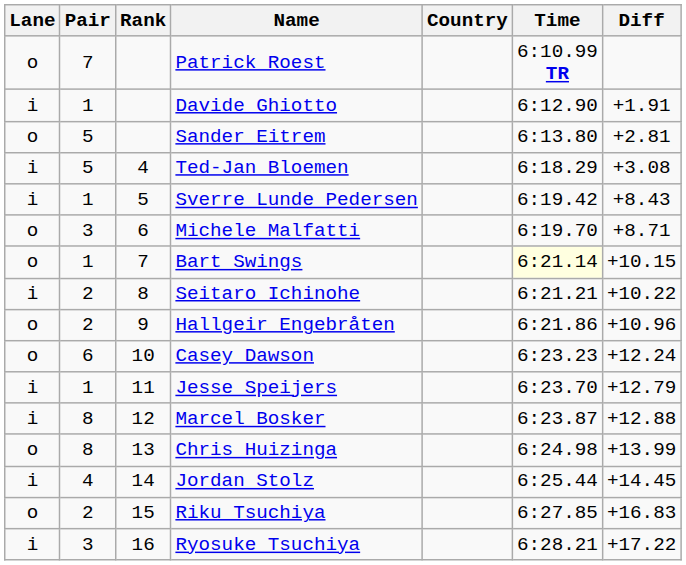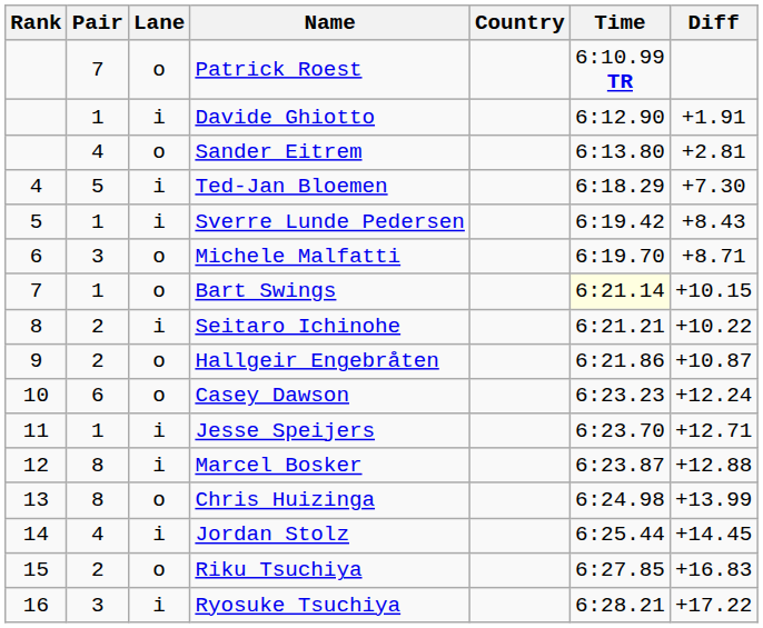 <table class="wikitable sortable" style="text-align:center">
 <tr>
+<th>Rank</th>
+<th>Pair</th>
 <th>Lane</th>
-<th>Pair</th>
-<th>Rank</th>
 <th>Name</th>
 <th>Country</th>
 <th>Time</th>
 <th>Diff</th>
 </tr>
 <tr>
+<td></td>
+<td>7</td>
 <td>o</td>
-<td>7</td>
-<td></td>
 <td align=left><a href='#'>Patrick Roest</a></td>
 <td align=left></td>
 <td>6:10.99<br><strong><a href='#'>TR</a></strong></td>
 <td></td>
 </tr>
 <tr>
+<td></td>
+<td>1</td>
 <td>i</td>
-<td>1</td>
-<td></td>
 <td align=left><a href='#'>Davide Ghiotto</a></td>
 <td align=left></td>
 <td>6:12.90</td>
 <td>+1.91</td>
 </tr>
 <tr>
+<td></td>
+<td>4</td>
 <td>o</td>
-<td>5</td>
-<td></td>
 <td align=left><a href='#'>Sander Eitrem</a></td>
 <td align=left></td>
 <td>6:13.80</td>
 <td>+2.81</td>
 </tr>
 <tr>
+<td>4</td>
+<td>5</td>
 <td>i</td>
-<td>5</td>
-<td>4</td>
 <td align=left><a href='#'>Ted-Jan Bloemen</a></td>
 <td align=left></td>
 <td>6:18.29</td>
-<td>+3.08</td>
+<td>+7.30</td>
 </tr>
 <tr>
+<td>5</td>
+<td>1</td>
 <td>i</td>
-<td>1</td>
-<td>5</td>
 <td align=left><a href='#'>Sverre Lunde Pedersen</a></td>
 <td align=left></td>
 <td>6:19.42</td>
 <td>+8.43</td>
 </tr>
 <tr>
+<td>6</td>
+<td>3</td>
 <td>o</td>
-<td>3</td>
-<td>6</td>
 <td align=left><a href='#'>Michele Malfatti</a></td>
 <td align=left></td>
 <td>6:19.70</td>
 <td>+8.71</td>
 </tr>
 <tr>
+<td>7</td>
+<td>1</td>
 <td>o</td>
-<td>1</td>
-<td>7</td>
 <td align=left><a href='#'>Bart Swings</a></td>
 <td align=left></td>
 <td style="background: lightyellow;">6:21.14</td>
 <td>+10.15</td>
 </tr>
 <tr>
+<td>8</td>
+<td>2</td>
 <td>i</td>
-<td>2</td>
-<td>8</td>
 <td align=left><a href='#'>Seitaro Ichinohe</a></td>
 <td align=left></td>
 <td>6:21.21</td>
 <td>+10.22</td>
 </tr>
 <tr>
+<td>9</td>
+<td>2</td>
 <td>o</td>
-<td>2</td>
-<td>9</td>
 <td align=left><a href='#'>Hallgeir Engebråten</a></td>
 <td align=left></td>
 <td>6:21.86</td>
-<td>+10.96</td>
+<td>+10.87</td>
 </tr>
 <tr>
+<td>10</td>
+<td>6</td>
 <td>o</td>
-<td>6</td>
-<td>10</td>
 <td align=left><a href='#'>Casey Dawson</a></td>
 <td align=left></td>
 <td>6:23.23</td>
 <td>+12.24</td>
 </tr>
 <tr>
+<td>11</td>
+<td>1</td>
 <td>i</td>
-<td>1</td>
-<td>11</td>
 <td align=left><a href='#'>Jesse Speijers</a></td>
 <td align=left></td>
 <td>6:23.70</td>
-<td>+12.79</td>
+<td>+12.71</td>
 </tr>
 <tr>
+<td>12</td>
+<td>8</td>
 <td>i</td>
-<td>8</td>
-<td>12</td>
 <td align=left><a href='#'>Marcel Bosker</a></td>
 <td align=left></td>
 <td>6:23.87</td>
 <td>+12.88</td>
 </tr>
 <tr>
+<td>13</td>
+<td>8</td>
 <td>o</td>
-<td>8</td>
-<td>13</td>
 <td align=left><a href='#'>Chris Huizinga</a></td>
 <td align=left></td>
 <td>6:24.98</td>
 <td>+13.99</td>
 </tr>
 <tr>
+<td>14</td>
+<td>4</td>
 <td>i</td>
-<td>4</td>
-<td>14</td>
 <td align=left><a href='#'>Jordan Stolz</a></td>
 <td align=left></td>
 <td>6:25.44</td>
 <td>+14.45</td>
 </tr>
 <tr>
+<td>15</td>
+<td>2</td>
 <td>o</td>
-<td>2</td>
-<td>15</td>
 <td align=left><a href='#'>Riku Tsuchiya</a></td>
 <td align=left></td>
 <td>6:27.85</td>
 <td>+16.83</td>
 </tr>
 <tr>
+<td>16</td>
+<td>3</td>
 <td>i</td>
-<td>3</td>
-<td>16</td>
 <td align=left><a href='#'>Ryosuke Tsuchiya</a></td>
 <td align=left></td>
 <td>6:28.21</td>
 <td>+17.22</td>
 </tr>
 </table>
